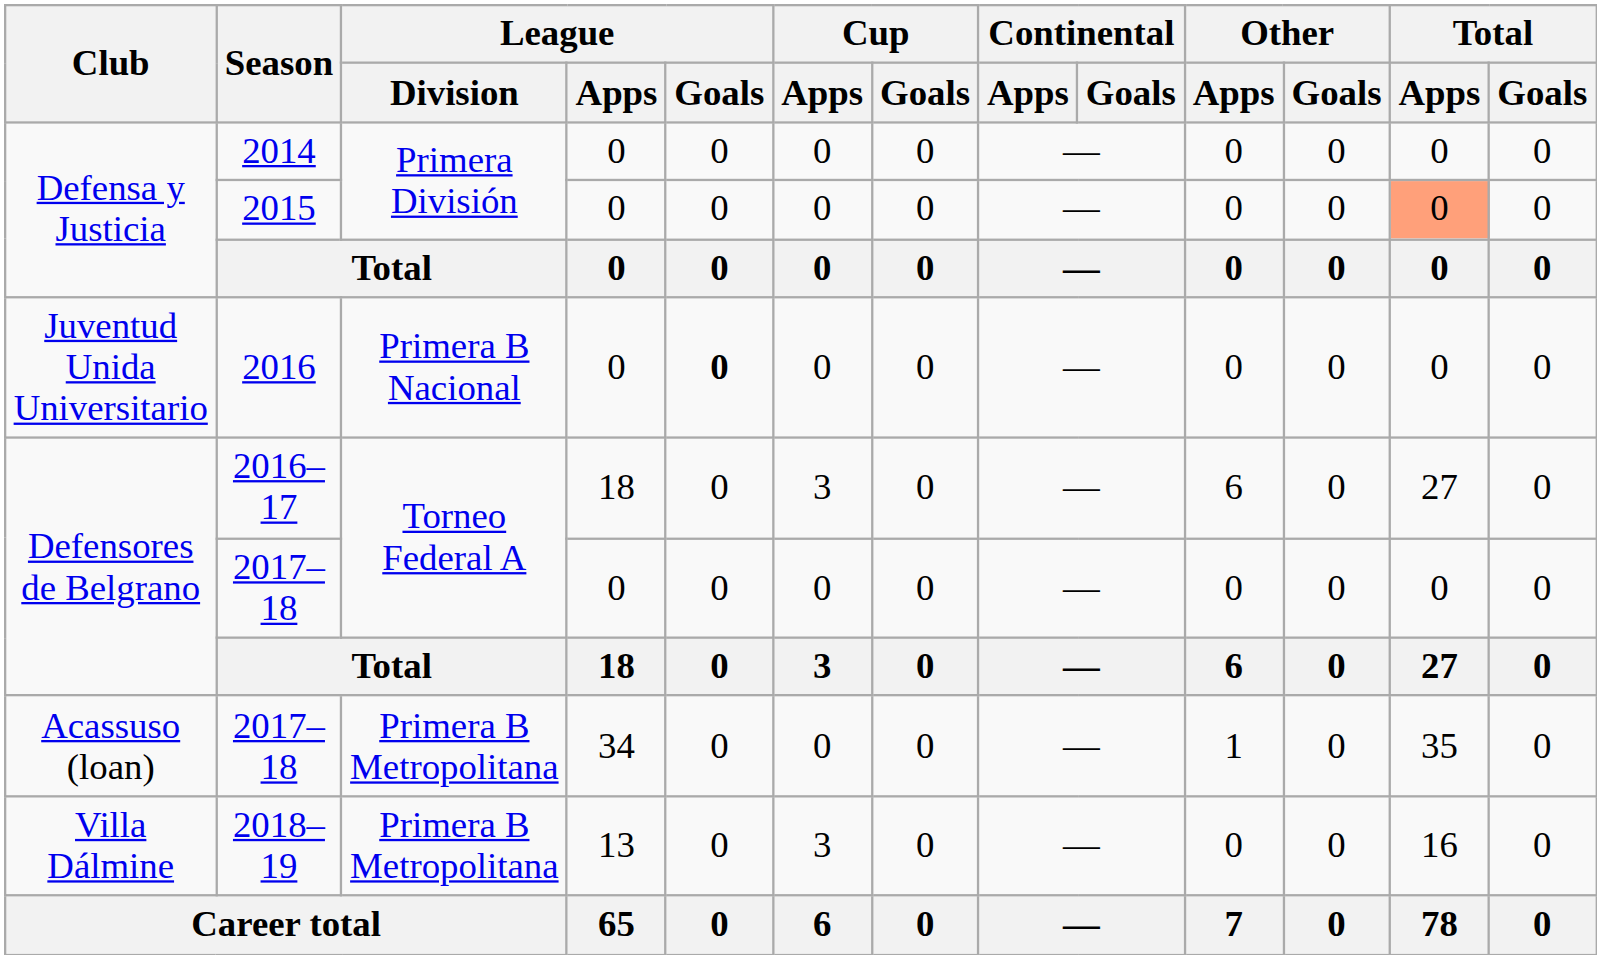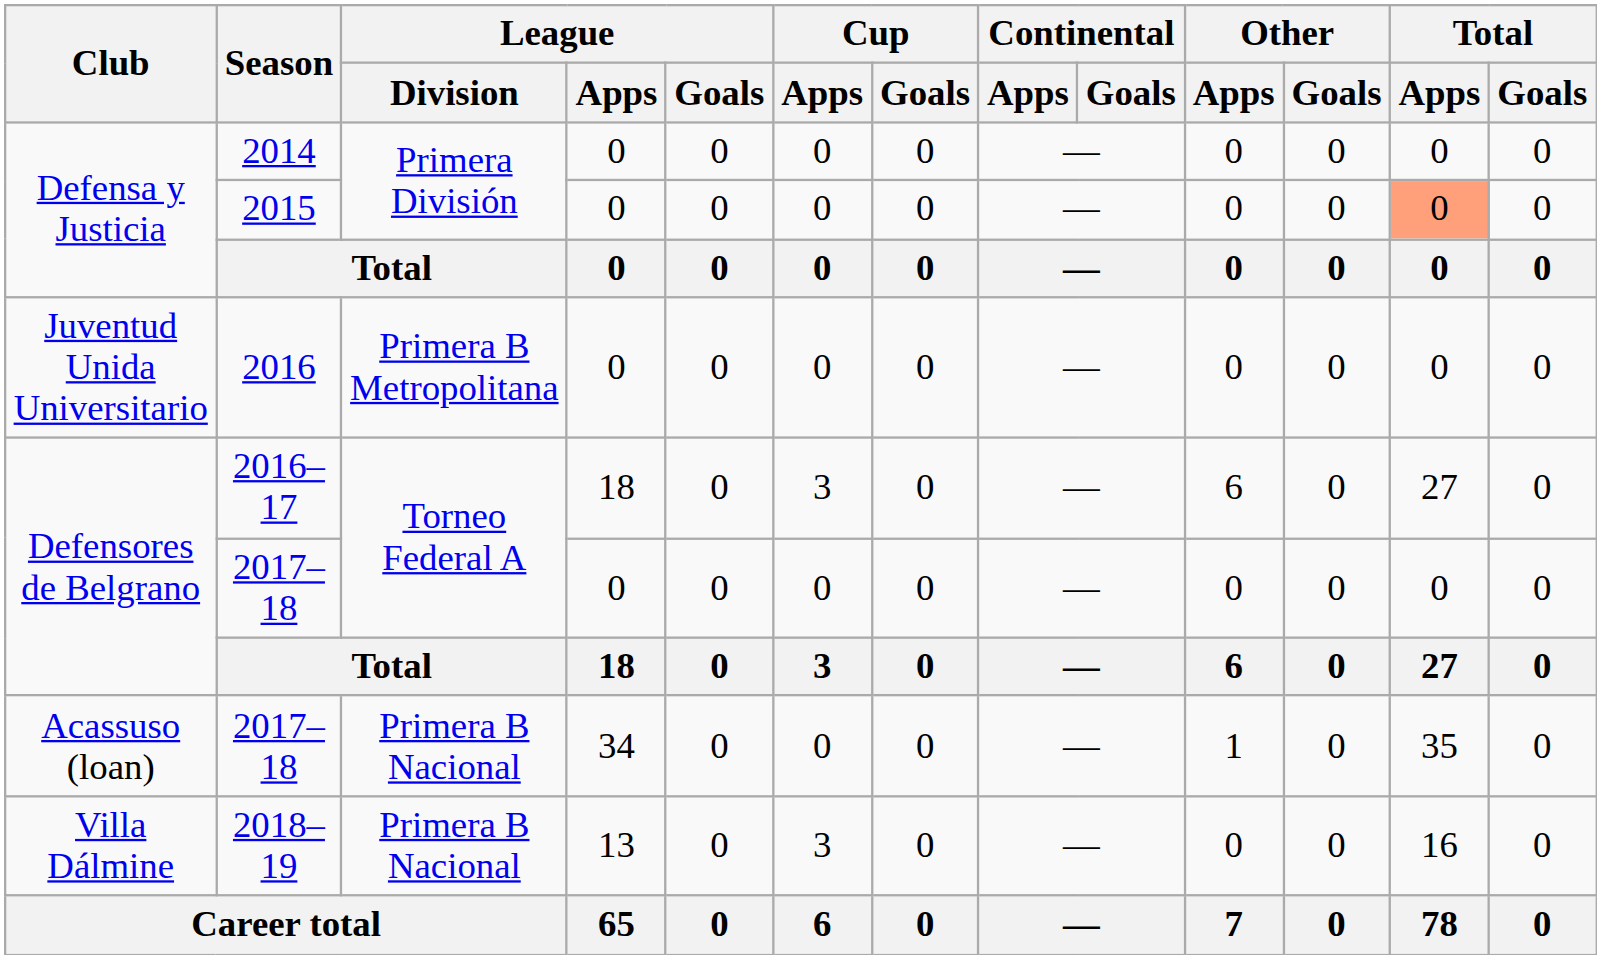 <table class="wikitable" style="text-align:center">
 <tr>
 <th rowspan="2">Club</th>
 <th rowspan="2">Season</th>
 <th colspan="3">League</th>
 <th colspan="2">Cup</th>
 <th colspan="2">Continental</th>
 <th colspan="2">Other</th>
 <th colspan="2">Total</th>
 </tr>
 <tr>
 <th>Division</th>
 <th>Apps</th>
 <th>Goals</th>
 <th>Apps</th>
 <th>Goals</th>
 <th>Apps</th>
 <th>Goals</th>
 <th>Apps</th>
 <th>Goals</th>
 <th>Apps</th>
 <th>Goals</th>
 </tr>
 <tr>
 <td rowspan="3"><a href='#'>Defensa y Justicia</a></td>
 <td><a href='#'>2014</a></td>
 <td rowspan="2"><a href='#'>Primera División</a></td>
 <td>0</td>
 <td>0</td>
 <td>0</td>
 <td>0</td>
 <td colspan="2">—</td>
 <td>0</td>
 <td>0</td>
 <td>0</td>
 <td>0</td>
 </tr>
 <tr>
 <td><a href='#'>2015</a></td>
 <td>0</td>
 <td>0</td>
 <td>0</td>
 <td>0</td>
 <td colspan="2">—</td>
 <td>0</td>
 <td>0</td>
 <td style="background: lightsalmon;">0</td>
 <td>0</td>
 </tr>
 <tr>
 <th colspan="2">Total</th>
 <th>0</th>
 <th>0</th>
 <th>0</th>
 <th>0</th>
 <th colspan="2">—</th>
 <th>0</th>
 <th>0</th>
 <th>0</th>
 <th>0</th>
 </tr>
 <tr>
 <td rowspan="1"><a href='#'>Juventud Unida Universitario</a></td>
 <td><a href='#'>2016</a></td>
-<td rowspan="1"><a href='#'>Primera B Nacional</a></td>
+<td rowspan="1"><a href='#'>Primera B Metropolitana</a></td>
 <td>0</td>
-<td><strong>0</strong></td>
+<td>0</td>
 <td>0</td>
 <td>0</td>
 <td colspan="2">—</td>
 <td>0</td>
 <td>0</td>
 <td>0</td>
 <td>0</td>
 </tr>
 <tr>
 <td rowspan="3"><a href='#'>Defensores de Belgrano</a></td>
 <td><a href='#'>2016–17</a></td>
 <td rowspan="2"><a href='#'>Torneo Federal A</a></td>
 <td>18</td>
 <td>0</td>
 <td>3</td>
 <td>0</td>
 <td colspan="2">—</td>
 <td>6</td>
 <td>0</td>
 <td>27</td>
 <td>0</td>
 </tr>
 <tr>
 <td><a href='#'>2017–18</a></td>
 <td>0</td>
 <td>0</td>
 <td>0</td>
 <td>0</td>
 <td colspan="2">—</td>
 <td>0</td>
 <td>0</td>
 <td>0</td>
 <td>0</td>
 </tr>
 <tr>
 <th colspan="2">Total</th>
 <th>18</th>
 <th>0</th>
 <th>3</th>
 <th>0</th>
 <th colspan="2">—</th>
 <th>6</th>
 <th>0</th>
 <th>27</th>
 <th>0</th>
 </tr>
 <tr>
 <td rowspan="1"><a href='#'>Acassuso</a> (loan)</td>
 <td><a href='#'>2017–18</a></td>
-<td rowspan="1"><a href='#'>Primera B Metropolitana</a></td>
+<td rowspan="1"><a href='#'>Primera B Nacional</a></td>
 <td>34</td>
 <td>0</td>
 <td>0</td>
 <td>0</td>
 <td colspan="2">—</td>
 <td>1</td>
 <td>0</td>
 <td>35</td>
 <td>0</td>
 </tr>
 <tr>
 <td rowspan="1"><a href='#'>Villa Dálmine</a></td>
 <td><a href='#'>2018–19</a></td>
-<td rowspan="1"><a href='#'>Primera B Metropolitana</a></td>
+<td rowspan="1"><a href='#'>Primera B Nacional</a></td>
 <td>13</td>
 <td>0</td>
 <td>3</td>
 <td>0</td>
 <td colspan="2">—</td>
 <td>0</td>
 <td>0</td>
 <td>16</td>
 <td>0</td>
 </tr>
 <tr>
 <th colspan="3">Career total</th>
 <th>65</th>
 <th>0</th>
 <th>6</th>
 <th>0</th>
 <th colspan="2">—</th>
 <th>7</th>
 <th>0</th>
 <th>78</th>
 <th>0</th>
 </tr>
 </table>
